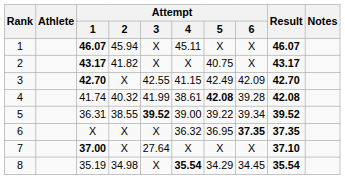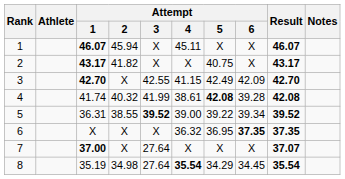 <table class="wikitable">
 <tr>
 <th rowspan="2">Rank</th>
 <th rowspan="2">Athlete</th>
 <th colspan="6">Attempt</th>
 <th rowspan="2">Result</th>
 <th rowspan="2">Notes</th>
 </tr>
 <tr>
 <th>1</th>
 <th>2</th>
 <th>3</th>
 <th>4</th>
 <th>5</th>
 <th>6</th>
 </tr>
 <tr align="center">
 <td>1</td>
 <td align="left"></td>
 <td><strong>46.07</strong></td>
 <td>45.94</td>
 <td>X</td>
 <td>45.11</td>
 <td>X</td>
 <td>X</td>
 <td><strong>46.07</strong></td>
 <td></td>
 </tr>
 <tr align="center">
 <td>2</td>
 <td align="left"></td>
 <td><strong>43.17</strong></td>
 <td>41.82</td>
 <td>X</td>
 <td>X</td>
 <td>40.75</td>
 <td>X</td>
 <td><strong>43.17</strong></td>
 <td></td>
 </tr>
 <tr align="center">
 <td>3</td>
 <td align="left"></td>
 <td><strong>42.70</strong></td>
 <td>X</td>
 <td>42.55</td>
 <td>41.15</td>
 <td>42.49</td>
 <td>42.09</td>
 <td><strong>42.70</strong></td>
 <td></td>
 </tr>
 <tr align="center">
 <td>4</td>
 <td align="left"></td>
 <td>41.74</td>
 <td>40.32</td>
 <td>41.99</td>
 <td>38.61</td>
 <td><strong>42.08</strong></td>
 <td>39.28</td>
 <td><strong>42.08</strong></td>
 <td></td>
 </tr>
 <tr align="center">
 <td>5</td>
 <td align="left"></td>
 <td>36.31</td>
 <td>38.55</td>
 <td><strong>39.52</strong></td>
 <td>39.00</td>
 <td>39.22</td>
 <td>39.34</td>
 <td><strong>39.52</strong></td>
 <td></td>
 </tr>
 <tr align="center">
 <td>6</td>
 <td align="left"></td>
 <td>X</td>
 <td>X</td>
 <td>X</td>
 <td>36.32</td>
 <td>36.95</td>
 <td><strong>37.35</strong></td>
 <td><strong>37.35</strong></td>
 <td></td>
 </tr>
 <tr align="center">
 <td>7</td>
 <td align="left"></td>
 <td><strong>37.00</strong></td>
 <td>X</td>
 <td>27.64</td>
 <td>X</td>
 <td>X</td>
 <td>X</td>
-<td><strong>37.10</strong></td>
+<td><strong>37.07</strong></td>
 <td></td>
 </tr>
 <tr align="center">
 <td>8</td>
 <td align="left"></td>
 <td>35.19</td>
 <td>34.98</td>
-<td>X</td>
+<td>27.64</td>
 <td><strong>35.54</strong></td>
 <td>34.29</td>
 <td>34.45</td>
 <td><strong>35.54</strong></td>
 <td></td>
 </tr>
 </table>
